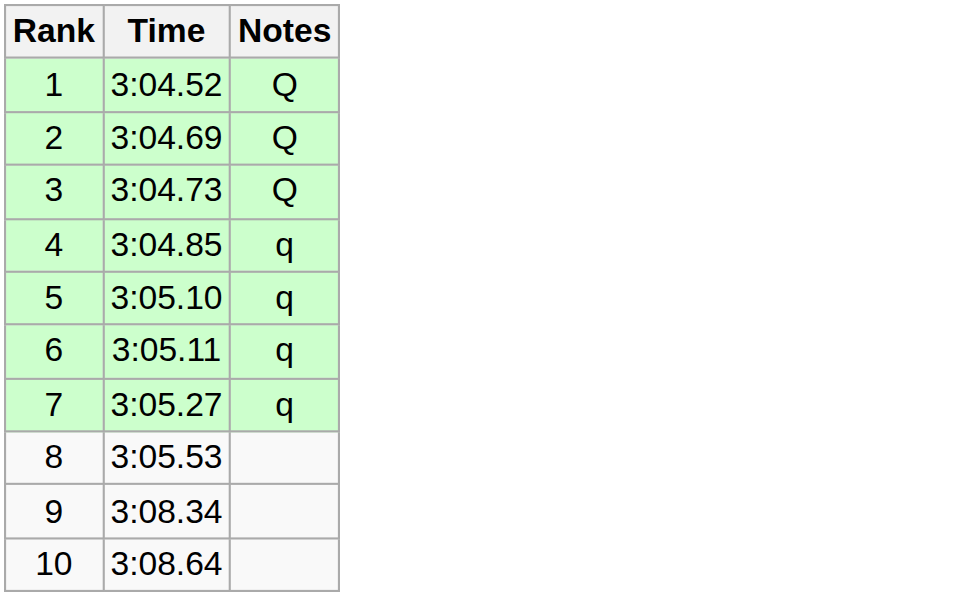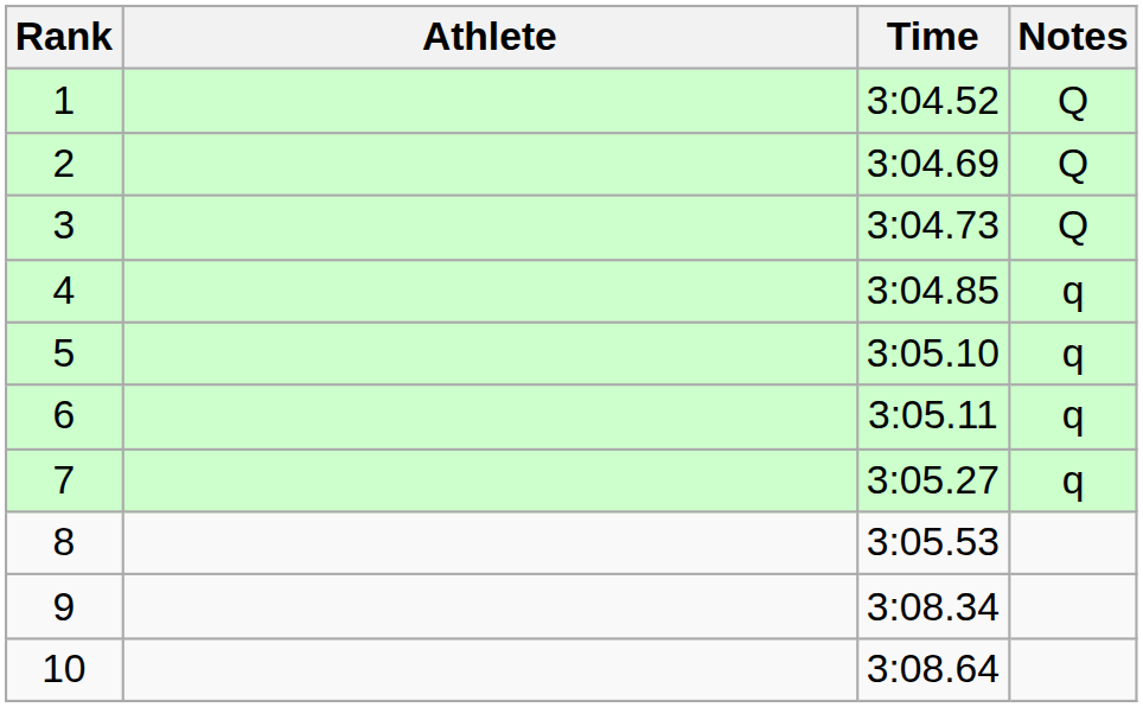 <table class="wikitable" style="text-align:center">
 <tr>
 <th>Rank</th>
+<th Style="width:18em">Athlete</th>
 <th>Time</th>
 <th>Notes</th>
 </tr>
 <tr style="background:#cfc">
 <td>1</td>
+<td style="text-align:left"></td>
 <td>3:04.52</td>
 <td>Q</td>
 </tr>
 <tr style="background:#cfc">
 <td>2</td>
+<td style="text-align:left"></td>
 <td>3:04.69</td>
 <td>Q</td>
 </tr>
 <tr style="background:#cfc">
 <td>3</td>
+<td style="text-align:left"></td>
 <td>3:04.73</td>
 <td>Q</td>
 </tr>
 <tr style="background:#cfc">
 <td>4</td>
+<td style="text-align:left"></td>
 <td>3:04.85</td>
 <td>q</td>
 </tr>
 <tr style="background:#cfc">
 <td>5</td>
+<td style="text-align:left"></td>
 <td>3:05.10</td>
 <td>q</td>
 </tr>
 <tr style="background:#cfc">
 <td>6</td>
+<td style="text-align:left"></td>
 <td>3:05.11</td>
 <td>q</td>
 </tr>
 <tr style="background:#cfc">
 <td>7</td>
+<td style="text-align:left"></td>
 <td>3:05.27</td>
 <td>q</td>
 </tr>
 <tr>
 <td>8</td>
+<td style="text-align:left"></td>
 <td>3:05.53</td>
 <td></td>
 </tr>
 <tr>
 <td>9</td>
+<td style="text-align:left"></td>
 <td>3:08.34</td>
 <td></td>
 </tr>
 <tr>
 <td>10</td>
+<td style="text-align:left"></td>
 <td>3:08.64</td>
 <td></td>
 </tr>
 </table>
